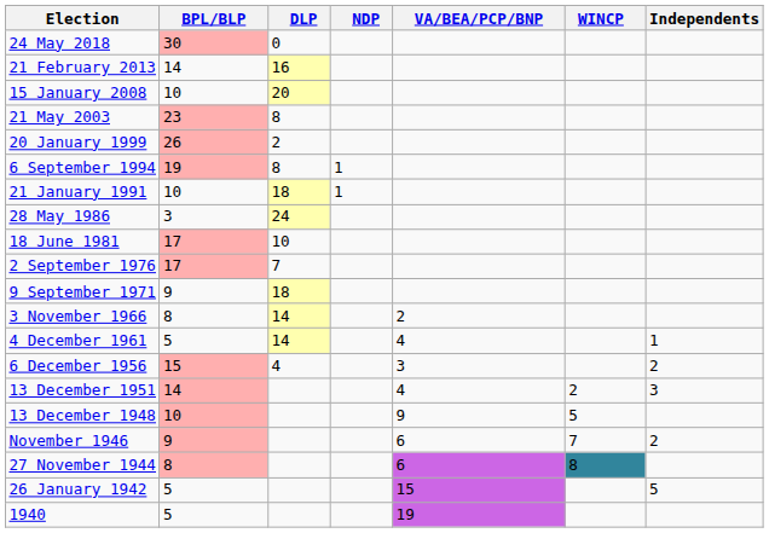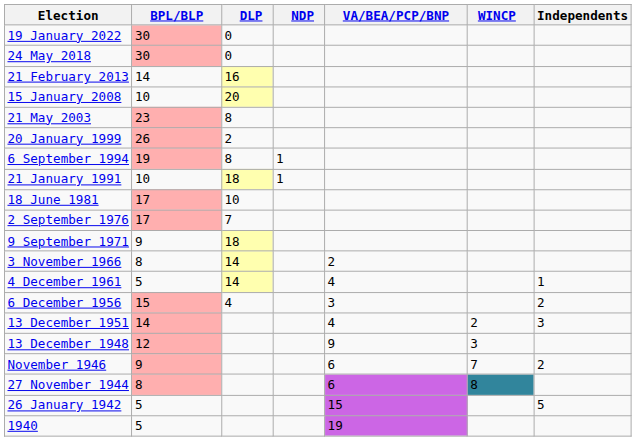 <table class="wikitable">
 <tr>
 <th>Election</th>
 <th>  <a href='#'>BPL/BLP</a>  </th>
 <th>  <a href='#'>DLP</a> </th>
 <th>  <a href='#'>NDP</a> </th>
 <th>  <a href='#'>VA/BEA/PCP/BNP</a>   </th>
 <th> <a href='#'>WINCP</a>  </th>
 <th>Independents</th>
+</tr>
+<tr>
+<td><a href='#'>19 January 2022</a></td>
+<td bgcolor=FFAFAF>30</td>
+<td>0</td>
+<td></td>
+<td></td>
+<td></td>
+<td></td>
 </tr>
 <tr>
 <td><a href='#'>24 May 2018</a></td>
 <td bgcolor=FFAFAF>30</td>
 <td>0</td>
 <td></td>
 <td></td>
 <td></td>
 <td></td>
 </tr>
 <tr>
 <td><a href='#'>21 February 2013</a></td>
 <td>14</td>
 <td bgcolor=FFFFAF>16</td>
 <td></td>
 <td></td>
 <td></td>
 <td></td>
 </tr>
 <tr>
 <td><a href='#'>15 January 2008</a></td>
 <td>10</td>
 <td bgcolor=FFFFAF>20</td>
 <td></td>
 <td></td>
 <td></td>
 <td></td>
 </tr>
 <tr>
 <td><a href='#'>21 May 2003</a></td>
 <td bgcolor=FFAFAF>23</td>
 <td>8</td>
 <td></td>
 <td></td>
 <td></td>
 <td></td>
 </tr>
 <tr>
 <td><a href='#'>20 January 1999</a></td>
 <td bgcolor=FFAFAF>26</td>
 <td>2</td>
 <td></td>
 <td></td>
 <td></td>
 <td></td>
 </tr>
 <tr>
 <td><a href='#'>6 September 1994</a></td>
 <td bgcolor=FFAFAF>19</td>
 <td>8</td>
 <td>1</td>
 <td></td>
 <td></td>
 <td></td>
 </tr>
 <tr>
 <td><a href='#'>21 January 1991</a></td>
 <td>10</td>
 <td bgcolor=FFFFAF>18</td>
 <td>1</td>
-<td></td>
-<td></td>
-<td></td>
-</tr>
-<tr>
-<td><a href='#'>28 May 1986</a></td>
-<td>3</td>
-<td bgcolor=FFFFAF>24</td>
-<td></td>
 <td></td>
 <td></td>
 <td></td>
 </tr>
 <tr>
 <td><a href='#'>18 June 1981</a></td>
 <td bgcolor=FFAFAF>17</td>
 <td>10</td>
 <td></td>
 <td></td>
 <td></td>
 <td></td>
 </tr>
 <tr>
 <td><a href='#'>2 September 1976</a></td>
 <td bgcolor=FFAFAF>17</td>
 <td>7</td>
 <td></td>
 <td></td>
 <td></td>
 <td></td>
 </tr>
 <tr>
 <td><a href='#'>9 September 1971</a></td>
 <td>9</td>
 <td bgcolor=FFFFAF>18</td>
 <td></td>
 <td></td>
 <td></td>
 <td></td>
 </tr>
 <tr>
 <td><a href='#'>3 November 1966</a></td>
 <td>8</td>
 <td bgcolor=FFFFAF>14</td>
 <td></td>
 <td>2</td>
 <td></td>
 <td></td>
 </tr>
 <tr>
 <td><a href='#'>4 December 1961</a></td>
 <td>5</td>
 <td bgcolor=FFFFAF>14</td>
 <td></td>
 <td>4</td>
 <td></td>
 <td>1</td>
 </tr>
 <tr>
 <td><a href='#'>6 December 1956</a></td>
 <td bgcolor=FFAFAF>15</td>
 <td>4</td>
 <td></td>
 <td>3</td>
 <td></td>
 <td>2</td>
 </tr>
 <tr>
 <td><a href='#'>13 December 1951</a></td>
 <td bgcolor=FFAFAF>14</td>
 <td></td>
 <td></td>
 <td>4</td>
 <td>2</td>
 <td>3</td>
 </tr>
 <tr>
 <td><a href='#'>13 December 1948</a></td>
-<td bgcolor=FFAFAF>10</td>
+<td bgcolor=FFAFAF>12</td>
 <td></td>
 <td></td>
 <td>9</td>
-<td>5</td>
+<td>3</td>
 <td></td>
 </tr>
 <tr>
 <td><a href='#'>November 1946</a></td>
 <td bgcolor=FFAFAF>9</td>
 <td></td>
 <td></td>
 <td>6</td>
 <td>7</td>
 <td>2</td>
 </tr>
 <tr>
 <td><a href='#'> 27 November 1944</a></td>
 <td bgcolor=FFAFAF>8</td>
 <td></td>
 <td></td>
 <td bgcolor=cc66e5>6</td>
 <td bgcolor=31859C>8</td>
 <td></td>
 </tr>
 <tr>
 <td><a href='#'>26 January 1942</a></td>
 <td>5</td>
 <td></td>
 <td></td>
 <td bgcolor=cc66e5>15</td>
 <td></td>
 <td>5</td>
 </tr>
 <tr>
 <td><a href='#'>1940</a></td>
 <td>5</td>
 <td></td>
 <td></td>
 <td bgcolor=cc66e5>19</td>
 <td></td>
 <td></td>
 </tr>
 </table>
